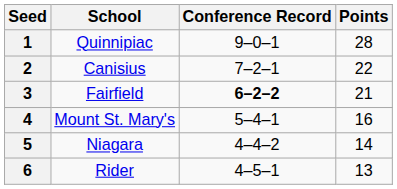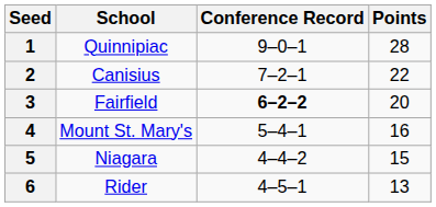 <table class="wikitable" style="text-align:center">
 <tr>
 <th>Seed</th>
 <th>School</th>
 <th>Conference Record</th>
 <th>Points</th>
 </tr>
 <tr>
 <th>1</th>
 <td><a href='#'>Quinnipiac</a></td>
 <td>9–0–1</td>
 <td>28</td>
 </tr>
 <tr>
 <th>2</th>
 <td><a href='#'>Canisius</a></td>
 <td>7–2–1</td>
 <td>22</td>
 </tr>
 <tr>
 <th>3</th>
 <td><a href='#'>Fairfield</a></td>
 <td><strong>6–2–2</strong></td>
-<td>21</td>
+<td>20</td>
 </tr>
 <tr>
 <th>4</th>
 <td><a href='#'>Mount St. Mary's</a></td>
 <td>5–4–1</td>
 <td>16</td>
 </tr>
 <tr>
 <th>5</th>
 <td><a href='#'>Niagara</a></td>
 <td>4–4–2</td>
-<td>14</td>
+<td>15</td>
 </tr>
 <tr>
 <th>6</th>
 <td><a href='#'>Rider</a></td>
 <td>4–5–1</td>
 <td>13</td>
 </tr>
 </table>
